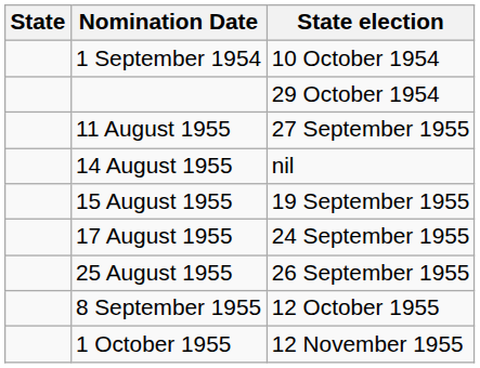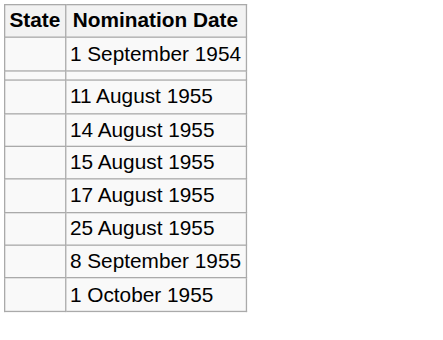 <table class=wikitable>
 <tr>
 <th>State</th>
 <th>Nomination Date</th>
-<th>State election</th>
 </tr>
 <tr>
 <td></td>
 <td>1 September 1954</td>
-<td>10 October 1954</td>
 </tr>
 <tr>
 <td></td>
 <td></td>
-<td>29 October 1954</td>
 </tr>
 <tr>
 <td></td>
 <td>11 August 1955</td>
-<td>27 September 1955</td>
 </tr>
 <tr>
 <td></td>
 <td>14 August 1955</td>
-<td>nil</td>
 </tr>
 <tr>
 <td></td>
 <td>15 August 1955</td>
-<td>19 September 1955</td>
 </tr>
 <tr>
 <td></td>
 <td>17 August 1955</td>
-<td>24 September 1955</td>
 </tr>
 <tr>
 <td></td>
 <td>25 August 1955</td>
-<td>26 September 1955</td>
 </tr>
 <tr>
 <td></td>
 <td>8 September 1955</td>
-<td>12 October 1955</td>
 </tr>
 <tr>
 <td></td>
 <td>1 October 1955</td>
-<td>12 November 1955</td>
 </tr>
 </table>
